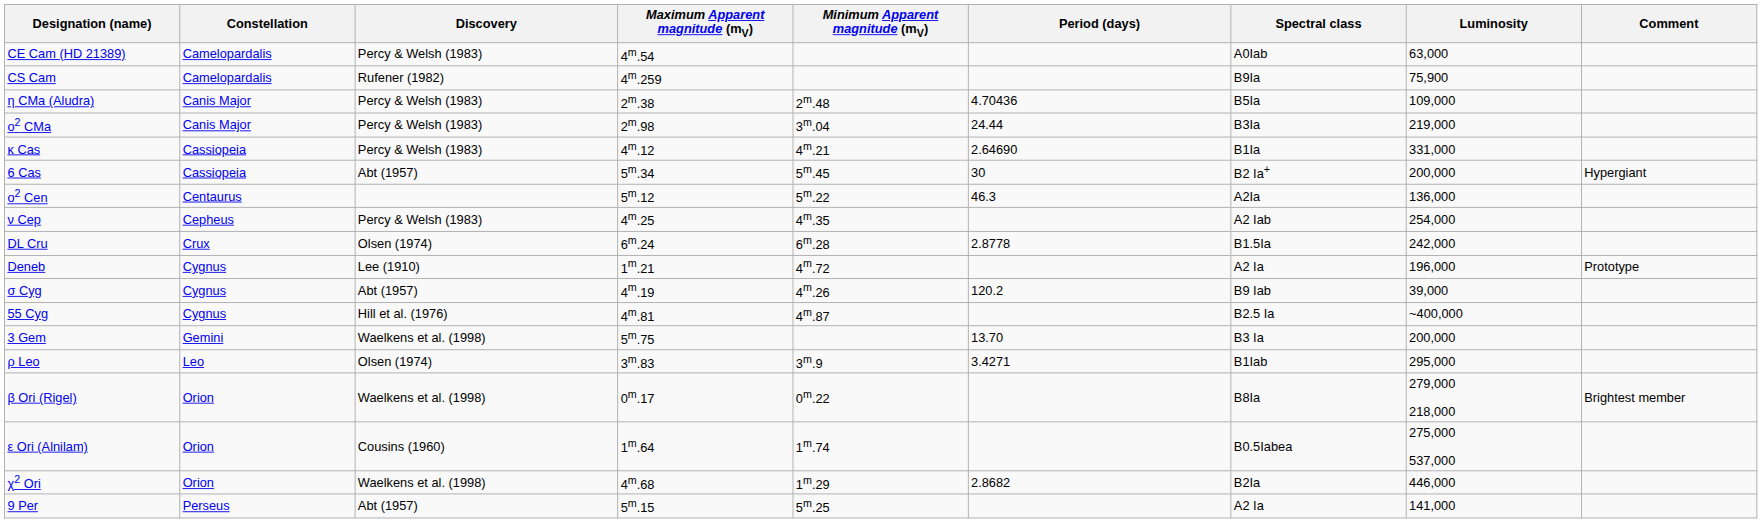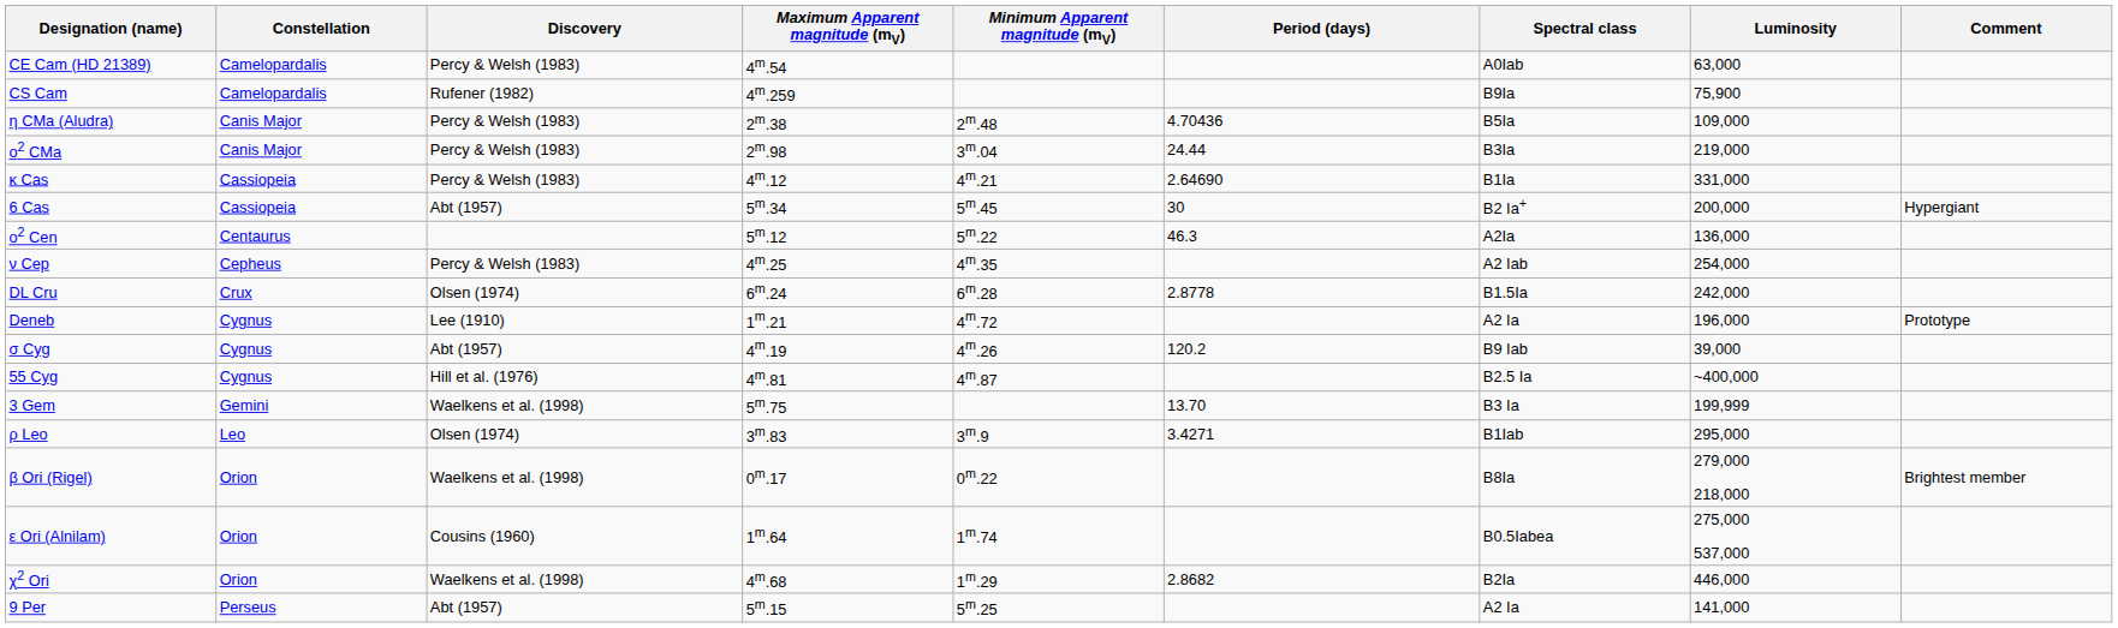 <table class="wikitable sortable" style="font-size:90%;">
 <tr style="background:#efefef;">
 <th style="width:10%;"><strong>Designation (name)</strong></th>
 <th style="width:10%;"><strong>Constellation</strong></th>
 <th style="width:15%;"><strong>Discovery</strong></th>
 <th style="width:10%;"><em>Maximum <a href='#'>Apparent magnitude</a></em> (m<sub>V</sub>)</th>
 <th style="width:10%;"><em>Minimum <a href='#'>Apparent magnitude</a></em> (m<sub>V</sub>)</th>
 <th style="width:15%;"><strong>Period</strong> (days)</th>
 <th style="width:10%;"><strong>Spectral class</strong></th>
 <th style="width:10%;"><strong>Luminosity</strong></th>
 <th style="width:10%;"><strong>Comment</strong></th>
 </tr>
 <tr>
 <td><a href='#'>CE Cam (HD 21389)</a></td>
 <td><a href='#'>Camelopardalis</a></td>
 <td>Percy & Welsh (1983)</td>
 <td>4<sup>m</sup>.54</td>
 <td></td>
 <td></td>
 <td>A0Iab</td>
 <td>63,000</td>
 <td> </td>
 </tr>
 <tr>
 <td><a href='#'>CS Cam</a></td>
 <td><a href='#'>Camelopardalis</a></td>
 <td>Rufener (1982)</td>
 <td>4<sup>m</sup>.259</td>
 <td></td>
 <td></td>
 <td>B9Ia</td>
 <td>75,900</td>
 <td> </td>
 </tr>
 <tr>
 <td><a href='#'>η CMa (Aludra)</a></td>
 <td><a href='#'>Canis Major</a></td>
 <td>Percy & Welsh (1983)</td>
 <td>2<sup>m</sup>.38</td>
 <td>2<sup>m</sup>.48</td>
 <td>4.70436</td>
 <td>B5Ia</td>
 <td>109,000</td>
 <td> </td>
 </tr>
 <tr>
 <td><a href='#'>ο<sup>2</sup> CMa</a></td>
 <td><a href='#'>Canis Major</a></td>
 <td>Percy & Welsh (1983)</td>
 <td>2<sup>m</sup>.98</td>
 <td>3<sup>m</sup>.04</td>
 <td>24.44</td>
 <td>B3Ia</td>
 <td>219,000</td>
 <td> </td>
 </tr>
 <tr>
 <td><a href='#'>κ Cas</a></td>
 <td><a href='#'>Cassiopeia</a></td>
 <td>Percy & Welsh (1983)</td>
 <td>4<sup>m</sup>.12</td>
 <td>4<sup>m</sup>.21</td>
 <td>2.64690</td>
 <td>B1Ia</td>
 <td>331,000</td>
 <td> </td>
 </tr>
 <tr>
 <td><a href='#'>6 Cas</a></td>
 <td><a href='#'>Cassiopeia</a></td>
 <td>Abt (1957)</td>
 <td>5<sup>m</sup>.34</td>
 <td>5<sup>m</sup>.45</td>
 <td>30</td>
 <td>B2 Ia<sup>+</sup></td>
 <td>200,000</td>
 <td>Hypergiant</td>
 </tr>
 <tr>
 <td><a href='#'>ο<sup>2</sup> Cen</a></td>
 <td><a href='#'>Centaurus</a></td>
 <td></td>
 <td>5<sup>m</sup>.12</td>
 <td>5<sup>m</sup>.22</td>
 <td>46.3</td>
 <td>A2Ia</td>
 <td>136,000</td>
 <td> </td>
 </tr>
 <tr>
 <td><a href='#'>ν Cep</a></td>
 <td><a href='#'>Cepheus</a></td>
 <td>Percy & Welsh (1983)</td>
 <td>4<sup>m</sup>.25</td>
 <td>4<sup>m</sup>.35</td>
 <td></td>
 <td>A2 Iab</td>
 <td>254,000</td>
 <td> </td>
 </tr>
 <tr>
 <td><a href='#'>DL Cru</a></td>
 <td><a href='#'>Crux</a></td>
 <td>Olsen (1974)</td>
 <td>6<sup>m</sup>.24</td>
 <td>6<sup>m</sup>.28</td>
 <td>2.8778</td>
 <td>B1.5Ia</td>
 <td>242,000</td>
 <td> </td>
 </tr>
 <tr>
 <td><a href='#'>Deneb</a></td>
 <td><a href='#'>Cygnus</a></td>
 <td>Lee (1910)</td>
 <td>1<sup>m</sup>.21</td>
 <td>4<sup>m</sup>.72</td>
 <td></td>
 <td>A2 Ia</td>
 <td>196,000</td>
 <td>Prototype</td>
 </tr>
 <tr>
 <td><a href='#'>σ Cyg</a></td>
 <td><a href='#'>Cygnus</a></td>
 <td>Abt (1957)</td>
 <td>4<sup>m</sup>.19</td>
 <td>4<sup>m</sup>.26</td>
 <td>120.2</td>
 <td>B9 Iab</td>
 <td>39,000</td>
 <td> </td>
 </tr>
 <tr>
 <td><a href='#'>55 Cyg</a></td>
 <td><a href='#'>Cygnus</a></td>
 <td>Hill et al. (1976)</td>
 <td>4<sup>m</sup>.81</td>
 <td>4<sup>m</sup>.87</td>
 <td></td>
 <td>B2.5 Ia</td>
 <td>~400,000</td>
 <td> </td>
 </tr>
 <tr>
 <td><a href='#'>3 Gem</a></td>
 <td><a href='#'>Gemini</a></td>
 <td>Waelkens et al. (1998)</td>
 <td>5<sup>m</sup>.75</td>
 <td></td>
 <td>13.70</td>
 <td>B3 Ia</td>
-<td>200,000</td>
+<td>199,999</td>
 <td> </td>
 </tr>
 <tr>
 <td><a href='#'>ρ Leo</a></td>
 <td><a href='#'>Leo</a></td>
 <td>Olsen (1974)</td>
 <td>3<sup>m</sup>.83</td>
 <td>3<sup>m</sup>.9</td>
 <td>3.4271</td>
 <td>B1Iab</td>
 <td>295,000</td>
 <td> </td>
 </tr>
 <tr>
 <td><a href='#'>β Ori (Rigel)</a></td>
 <td><a href='#'>Orion</a></td>
 <td>Waelkens et al. (1998)</td>
 <td>0<sup>m</sup>.17</td>
 <td>0<sup>m</sup>.22</td>
 <td></td>
 <td>B8Ia</td>
 <td>279,000<br><br>218,000</td>
 <td>Brightest member</td>
 </tr>
 <tr>
 <td><a href='#'>ε Ori (Alnilam)</a></td>
 <td><a href='#'>Orion</a></td>
 <td>Cousins (1960)</td>
 <td>1<sup>m</sup>.64</td>
 <td>1<sup>m</sup>.74</td>
 <td></td>
 <td>B0.5Iabea</td>
 <td>275,000<br><br>537,000</td>
 <td> </td>
 </tr>
 <tr>
 <td><a href='#'>χ<sup>2</sup> Ori</a></td>
 <td><a href='#'>Orion</a></td>
 <td>Waelkens et al. (1998)</td>
 <td>4<sup>m</sup>.68</td>
 <td>1<sup>m</sup>.29</td>
 <td>2.8682</td>
 <td>B2Ia</td>
 <td>446,000</td>
 <td> </td>
 </tr>
 <tr>
 <td><a href='#'>9 Per</a></td>
 <td><a href='#'>Perseus</a></td>
 <td>Abt (1957)</td>
 <td>5<sup>m</sup>.15</td>
 <td>5<sup>m</sup>.25</td>
 <td></td>
 <td>A2 Ia</td>
 <td>141,000</td>
 <td> </td>
 </tr>
 </table>
